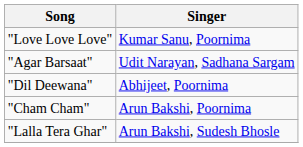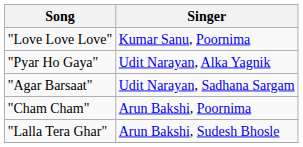 <table class="wikitable" style="font-size:95%;">
 <tr>
 <th>Song</th>
 <th>Singer</th>
 </tr>
 <tr>
 <td>"Love Love Love"</td>
 <td><a href='#'>Kumar Sanu</a>, <a href='#'>Poornima</a></td>
 </tr>
 <tr>
+<td>"Pyar Ho Gaya"</td>
+<td><a href='#'>Udit Narayan</a>, <a href='#'>Alka Yagnik</a></td>
+</tr>
+<tr>
 <td>"Agar Barsaat"</td>
 <td><a href='#'>Udit Narayan</a>, <a href='#'>Sadhana Sargam</a></td>
-</tr>
-<tr>
-<td>"Dil Deewana"</td>
-<td><a href='#'>Abhijeet</a>, <a href='#'>Poornima</a></td>
 </tr>
 <tr>
 <td>"Cham Cham"</td>
 <td><a href='#'>Arun Bakshi</a>, <a href='#'>Poornima</a></td>
 </tr>
 <tr>
 <td>"Lalla Tera Ghar"</td>
 <td><a href='#'>Arun Bakshi</a>, <a href='#'>Sudesh Bhosle</a></td>
 </tr>
 <tr>
 </tr>
 </table>
